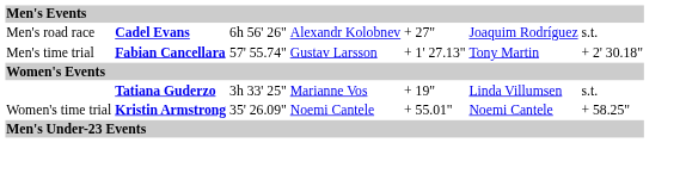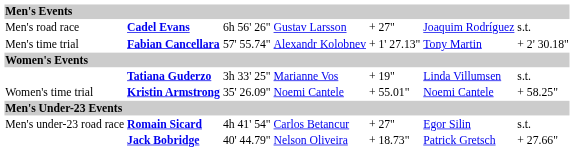 <table>
 <tr bgcolor="#cccccc">
 <td colspan=7><strong>Men's Events</strong></td>
 </tr>
 <tr>
 <td>Men's road race<br></td>
 <td><strong><a href='#'>Cadel Evans</a></strong><br><small></small></td>
 <td>6h 56' 26"</td>
-<td><a href='#'>Alexandr Kolobnev</a><br><small></small></td>
+<td><a href='#'>Gustav Larsson</a><br><small></small></td>
 <td>+ 27"</td>
 <td><a href='#'>Joaquim Rodríguez</a><br><small></small></td>
 <td>s.t.</td>
 </tr>
 <tr>
 <td>Men's time trial<br></td>
 <td><strong><a href='#'>Fabian Cancellara</a></strong><br><small></small></td>
 <td>57' 55.74"</td>
-<td><a href='#'>Gustav Larsson</a><br><small></small></td>
+<td><a href='#'>Alexandr Kolobnev</a><br><small></small></td>
 <td>+ 1' 27.13"</td>
 <td><a href='#'>Tony Martin</a><br><small></small></td>
 <td>+ 2' 30.18"</td>
 </tr>
 <tr bgcolor="#cccccc">
 <td colspan=7><strong>Women's Events</strong></td>
 </tr>
 <tr>
 <td><br></td>
 <td><strong><a href='#'>Tatiana Guderzo</a></strong><br><small></small></td>
 <td>3h 33' 25"</td>
 <td><a href='#'>Marianne Vos</a><br><small></small></td>
 <td>+ 19"</td>
 <td><a href='#'>Linda Villumsen</a><br><small></small></td>
 <td>s.t.</td>
 </tr>
 <tr>
 <td>Women's time trial<br></td>
 <td><strong><a href='#'>Kristin Armstrong</a></strong><br><small></small></td>
 <td>35' 26.09"</td>
 <td><a href='#'>Noemi Cantele</a><br><small></small></td>
 <td>+ 55.01"</td>
 <td><a href='#'>Noemi Cantele</a><br><small></small></td>
 <td>+ 58.25"</td>
 </tr>
 <tr bgcolor="#cccccc">
 <td colspan=7><strong>Men's Under-23 Events</strong></td>
 </tr>
+<tr>
+<td>Men's under-23 road race<br></td>
+<td><strong><a href='#'>Romain Sicard</a></strong><br><small></small></td>
+<td>4h 41' 54"</td>
+<td><a href='#'>Carlos Betancur</a><br><small></small></td>
+<td>+ 27"</td>
+<td><a href='#'>Egor Silin</a><br><small></small></td>
+<td>s.t.</td>
+</tr>
+<tr>
+<td><br></td>
+<td><strong><a href='#'>Jack Bobridge</a></strong><br><small></small></td>
+<td nowrap>40' 44.79"</td>
+<td><a href='#'>Nelson Oliveira</a><br><small></small></td>
+<td>+ 18.73"</td>
+<td><a href='#'>Patrick Gretsch</a><br><small></small></td>
+<td>+ 27.66"</td>
+</tr>
 </table>
